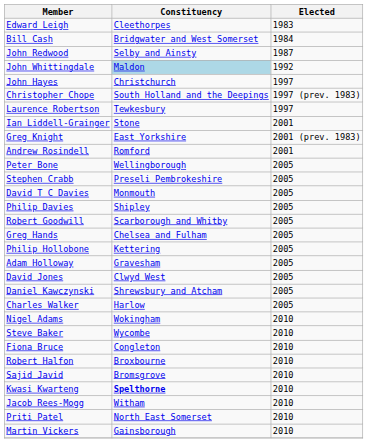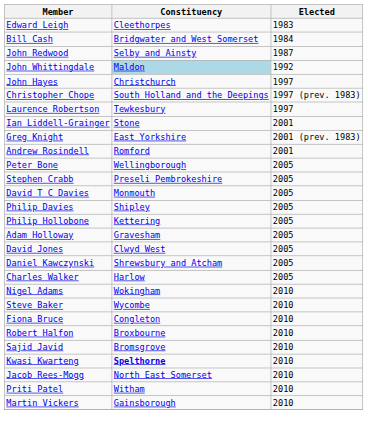 <table class="wikitable">
 <tr>
 <th colspan="1">Member</th>
 <th>Constituency</th>
 <th>Elected</th>
 </tr>
 <tr>
 <td><a href='#'>Edward Leigh</a></td>
 <td><a href='#'>Cleethorpes</a></td>
 <td>1983</td>
 </tr>
 <tr>
 <td><a href='#'>Bill Cash</a></td>
 <td><a href='#'>Bridgwater and West Somerset</a></td>
 <td>1984</td>
 </tr>
 <tr>
 <td><a href='#'>John Redwood</a></td>
 <td><a href='#'>Selby and Ainsty</a></td>
 <td>1987</td>
 </tr>
 <tr>
 <td><a href='#'>John Whittingdale</a></td>
 <td style="background: lightblue;"><a href='#'>Maldon</a></td>
 <td>1992</td>
 </tr>
 <tr>
 <td><a href='#'>John Hayes</a></td>
 <td><a href='#'>Christchurch</a></td>
 <td>1997</td>
 </tr>
 <tr>
 <td><a href='#'>Christopher Chope</a></td>
 <td><a href='#'>South Holland and the Deepings</a></td>
 <td>1997 (prev. 1983)</td>
 </tr>
 <tr>
 <td><a href='#'>Laurence Robertson</a></td>
 <td><a href='#'>Tewkesbury</a></td>
 <td>1997</td>
 </tr>
 <tr>
 <td><a href='#'>Ian Liddell-Grainger</a></td>
 <td><a href='#'>Stone</a></td>
 <td>2001</td>
 </tr>
 <tr>
 <td><a href='#'>Greg Knight</a></td>
 <td><a href='#'>East Yorkshire</a></td>
 <td>2001 (prev. 1983)</td>
 </tr>
 <tr>
 <td><a href='#'>Andrew Rosindell</a></td>
 <td><a href='#'>Romford</a></td>
 <td>2001</td>
 </tr>
 <tr>
 <td><a href='#'>Peter Bone</a></td>
 <td><a href='#'>Wellingborough</a></td>
 <td>2005</td>
 </tr>
 <tr>
 <td><a href='#'>Stephen Crabb</a></td>
 <td><a href='#'>Preseli Pembrokeshire</a></td>
 <td>2005</td>
 </tr>
 <tr>
 <td><a href='#'>David T C Davies</a></td>
 <td><a href='#'>Monmouth</a></td>
 <td>2005</td>
 </tr>
 <tr>
 <td><a href='#'>Philip Davies</a></td>
 <td><a href='#'>Shipley</a></td>
 <td>2005</td>
 </tr>
 <tr>
-<td><a href='#'>Robert Goodwill</a></td>
-<td><a href='#'>Scarborough and Whitby</a></td>
-<td>2005</td>
-</tr>
-<tr>
-<td><a href='#'>Greg Hands</a></td>
-<td><a href='#'>Chelsea and Fulham</a></td>
-<td>2005</td>
-</tr>
-<tr>
 <td><a href='#'>Philip Hollobone</a></td>
 <td><a href='#'>Kettering</a></td>
 <td>2005</td>
 </tr>
 <tr>
 <td><a href='#'>Adam Holloway</a></td>
 <td><a href='#'>Gravesham</a></td>
 <td>2005</td>
 </tr>
 <tr>
 <td><a href='#'>David Jones</a></td>
 <td><a href='#'>Clwyd West</a></td>
 <td>2005</td>
 </tr>
 <tr>
 <td><a href='#'>Daniel Kawczynski</a></td>
 <td><a href='#'>Shrewsbury and Atcham</a></td>
 <td>2005</td>
 </tr>
 <tr>
 <td><a href='#'>Charles Walker</a></td>
 <td><a href='#'>Harlow</a></td>
 <td>2005</td>
 </tr>
 <tr>
 <td><a href='#'>Nigel Adams</a></td>
 <td><a href='#'>Wokingham</a></td>
 <td>2010</td>
 </tr>
 <tr>
 <td><a href='#'>Steve Baker</a></td>
 <td><a href='#'>Wycombe</a></td>
 <td>2010</td>
 </tr>
 <tr>
 <td><a href='#'>Fiona Bruce</a></td>
 <td><a href='#'>Congleton</a></td>
 <td>2010</td>
 </tr>
 <tr>
 <td><a href='#'>Robert Halfon</a></td>
 <td><a href='#'>Broxbourne</a></td>
 <td>2010</td>
 </tr>
 <tr>
 <td><a href='#'>Sajid Javid</a></td>
 <td><a href='#'>Bromsgrove</a></td>
 <td>2010</td>
 </tr>
 <tr>
 <td><a href='#'>Kwasi Kwarteng</a></td>
 <td><strong><a href='#'>Spelthorne</a></strong></td>
 <td>2010</td>
 </tr>
 <tr>
 <td><a href='#'>Jacob Rees-Mogg</a></td>
-<td><a href='#'>Witham</a></td>
+<td><a href='#'>North East Somerset</a></td>
 <td>2010</td>
 </tr>
 <tr>
 <td><a href='#'>Priti Patel</a></td>
-<td><a href='#'>North East Somerset</a></td>
+<td><a href='#'>Witham</a></td>
 <td>2010</td>
 </tr>
 <tr>
 <td><a href='#'>Martin Vickers</a></td>
 <td><a href='#'>Gainsborough</a></td>
 <td>2010</td>
 </tr>
 <tr>
 </tr>
 </table>
